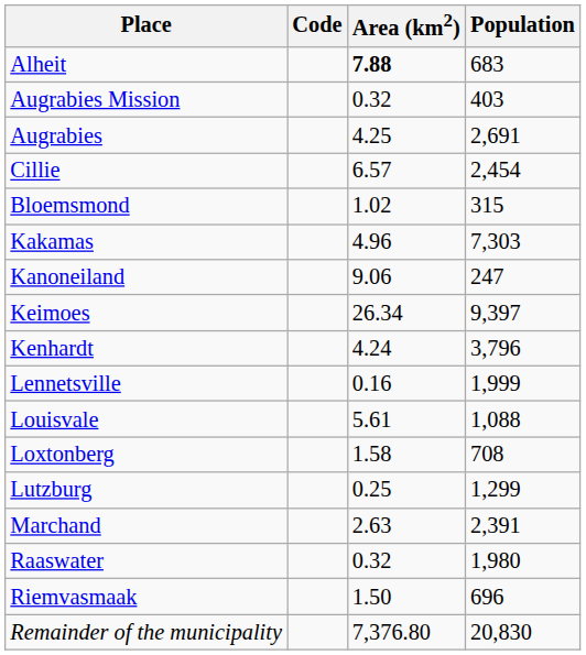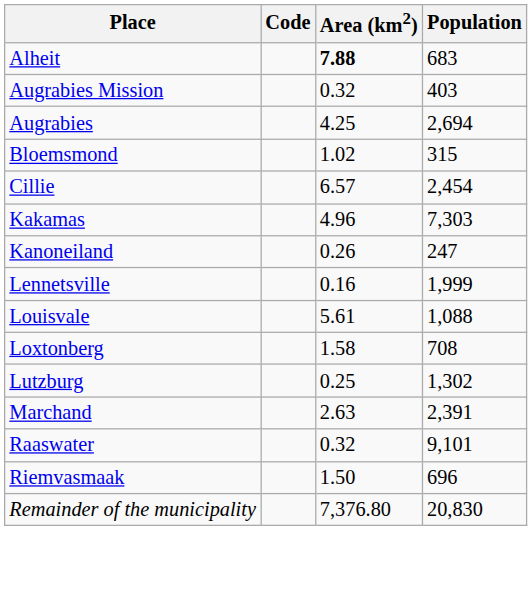 <table class="wikitable sortable">
 <tr>
 <th>Place</th>
 <th>Code</th>
 <th>Area (km<sup>2</sup>)</th>
 <th>Population</th>
 </tr>
 <tr>
 <td><a href='#'>Alheit</a></td>
 <td></td>
 <td><strong>7.88</strong></td>
 <td>683</td>
 </tr>
 <tr>
 <td><a href='#'>Augrabies Mission</a></td>
 <td></td>
 <td>0.32</td>
 <td>403</td>
 </tr>
 <tr>
 <td><a href='#'>Augrabies</a></td>
 <td></td>
 <td>4.25</td>
-<td>2,691</td>
+<td>2,694</td>
+</tr>
+<tr>
+<td><a href='#'>Bloemsmond</a></td>
+<td></td>
+<td>1.02</td>
+<td>315</td>
 </tr>
 <tr>
 <td><a href='#'>Cillie</a></td>
 <td></td>
 <td>6.57</td>
 <td>2,454</td>
-</tr>
-<tr>
-<td><a href='#'>Bloemsmond</a></td>
-<td></td>
-<td>1.02</td>
-<td>315</td>
 </tr>
 <tr>
 <td><a href='#'>Kakamas</a></td>
 <td></td>
 <td>4.96</td>
 <td>7,303</td>
 </tr>
 <tr>
 <td><a href='#'>Kanoneiland</a></td>
 <td></td>
-<td>9.06</td>
+<td>0.26</td>
 <td>247</td>
-</tr>
-<tr>
-<td><a href='#'>Keimoes</a></td>
-<td></td>
-<td>26.34</td>
-<td>9,397</td>
-</tr>
-<tr>
-<td><a href='#'>Kenhardt</a></td>
-<td></td>
-<td>4.24</td>
-<td>3,796</td>
 </tr>
 <tr>
 <td><a href='#'>Lennetsville</a></td>
 <td></td>
 <td>0.16</td>
 <td>1,999</td>
 </tr>
 <tr>
 <td><a href='#'>Louisvale</a></td>
 <td></td>
 <td>5.61</td>
 <td>1,088</td>
 </tr>
 <tr>
 <td><a href='#'>Loxtonberg</a></td>
 <td></td>
 <td>1.58</td>
 <td>708</td>
 </tr>
 <tr>
 <td><a href='#'>Lutzburg</a></td>
 <td></td>
 <td>0.25</td>
-<td>1,299</td>
+<td>1,302</td>
 </tr>
 <tr>
 <td><a href='#'>Marchand</a></td>
 <td></td>
 <td>2.63</td>
 <td>2,391</td>
 </tr>
 <tr>
 <td><a href='#'>Raaswater</a></td>
 <td></td>
 <td>0.32</td>
-<td>1,980</td>
+<td>9,101</td>
 </tr>
 <tr>
 <td><a href='#'>Riemvasmaak</a></td>
 <td></td>
 <td>1.50</td>
 <td>696</td>
 </tr>
 <tr>
 <td><em>Remainder of the municipality</em></td>
 <td></td>
 <td>7,376.80</td>
 <td>20,830</td>
 </tr>
 </table>
